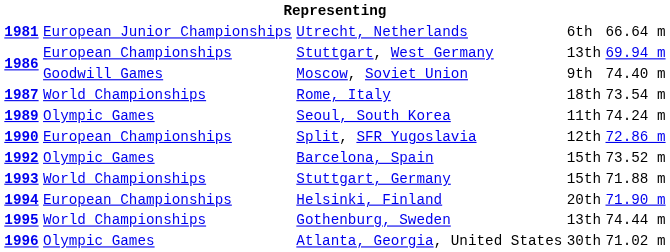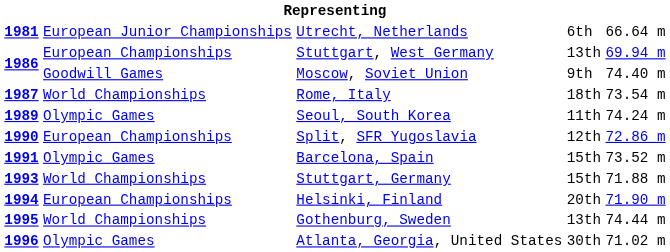 <table>
 <tr>
 <th colspan="5">Representing </th>
 </tr>
 <tr>
 <td><strong><a href='#'>1981</a></strong></td>
 <td><a href='#'>European Junior Championships</a></td>
 <td><a href='#'>Utrecht, Netherlands</a></td>
 <td>6th</td>
 <td>66.64 m</td>
 </tr>
 <tr>
 <td rowspan=2><strong><a href='#'>1986</a></strong></td>
 <td><a href='#'>European Championships</a></td>
 <td><a href='#'>Stuttgart</a>, <a href='#'>West Germany</a></td>
 <td>13th</td>
 <td><a href='#'>69.94 m</a></td>
 </tr>
 <tr>
 <td><a href='#'>Goodwill Games</a></td>
 <td><a href='#'>Moscow</a>, <a href='#'>Soviet Union</a></td>
 <td>9th</td>
 <td>74.40 m</td>
 </tr>
 <tr>
 <td><strong><a href='#'>1987</a></strong></td>
 <td><a href='#'>World Championships</a></td>
 <td><a href='#'>Rome, Italy</a></td>
 <td>18th</td>
 <td>73.54 m</td>
 </tr>
 <tr>
 <td><strong><a href='#'>1989</a></strong></td>
 <td><a href='#'>Olympic Games</a></td>
 <td><a href='#'>Seoul, South Korea</a></td>
 <td>11th</td>
 <td>74.24 m</td>
 </tr>
 <tr>
 <td><strong><a href='#'>1990</a></strong></td>
 <td><a href='#'>European Championships</a></td>
 <td><a href='#'>Split</a>, <a href='#'>SFR Yugoslavia</a></td>
 <td>12th</td>
 <td><a href='#'>72.86 m</a></td>
 </tr>
 <tr>
-<td><strong><a href='#'>1992</a></strong></td>
+<td><strong><a href='#'>1991</a></strong></td>
 <td><a href='#'>Olympic Games</a></td>
 <td><a href='#'>Barcelona, Spain</a></td>
 <td>15th</td>
 <td>73.52 m</td>
 </tr>
 <tr>
 <td><strong><a href='#'>1993</a></strong></td>
 <td><a href='#'>World Championships</a></td>
 <td><a href='#'>Stuttgart, Germany</a></td>
 <td>15th</td>
 <td>71.88 m</td>
 </tr>
 <tr>
 <td><strong><a href='#'>1994</a></strong></td>
 <td><a href='#'>European Championships</a></td>
 <td><a href='#'>Helsinki, Finland</a></td>
 <td>20th</td>
 <td><a href='#'>71.90 m</a></td>
 </tr>
 <tr>
 <td><strong><a href='#'>1995</a></strong></td>
 <td><a href='#'>World Championships</a></td>
 <td><a href='#'>Gothenburg, Sweden</a></td>
 <td>13th</td>
 <td>74.44 m</td>
 </tr>
 <tr>
 <td><strong><a href='#'>1996</a></strong></td>
 <td><a href='#'>Olympic Games</a></td>
 <td><a href='#'>Atlanta, Georgia</a>, United States</td>
 <td>30th</td>
 <td>71.02 m</td>
 </tr>
 </table>
